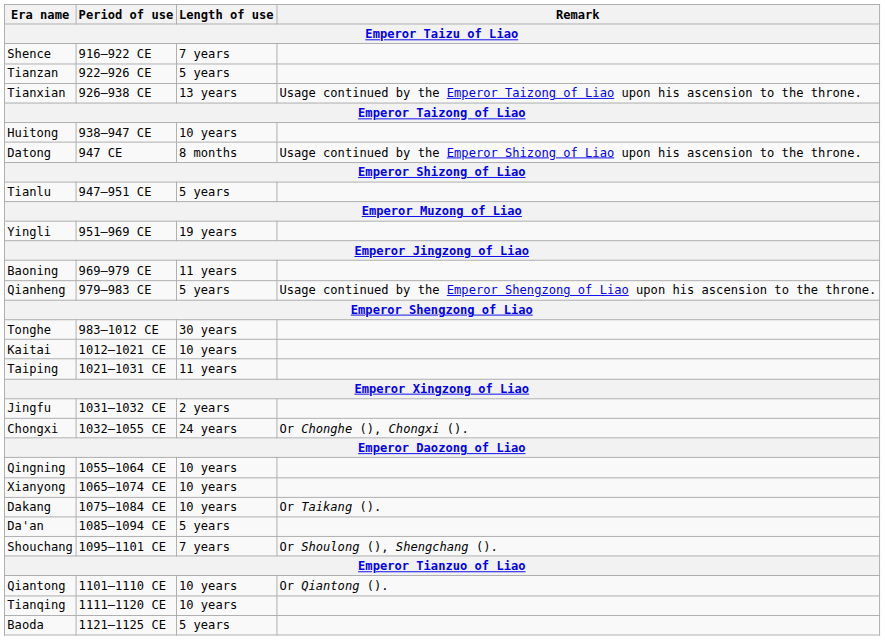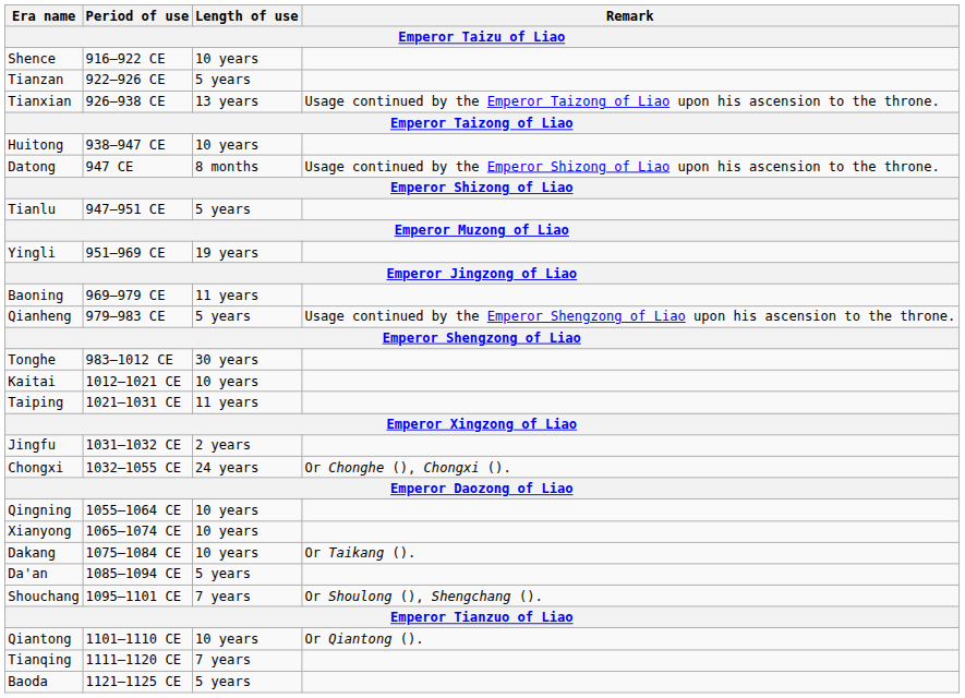 <table class="wikitable">
 <tr>
 <th>Era name</th>
 <th>Period of use</th>
 <th>Length of use</th>
 <th>Remark</th>
 </tr>
 <tr>
 <th colspan="4"><a href='#'>Emperor Taizu of Liao</a><br></th>
 </tr>
 <tr>
 <td>Shence<br></td>
 <td>916–922 CE</td>
-<td>7 years</td>
+<td>10 years</td>
 <td></td>
 </tr>
 <tr>
 <td>Tianzan<br></td>
 <td>922–926 CE</td>
 <td>5 years</td>
 <td></td>
 </tr>
 <tr>
 <td>Tianxian<br></td>
 <td>926–938 CE</td>
 <td>13 years</td>
 <td>Usage continued by the <a href='#'>Emperor Taizong of Liao</a> upon his ascension to the throne.</td>
 </tr>
 <tr>
 <th colspan="4"><a href='#'>Emperor Taizong of Liao</a><br></th>
 </tr>
 <tr>
 <td>Huitong<br></td>
 <td>938–947 CE</td>
 <td>10 years</td>
 <td></td>
 </tr>
 <tr>
 <td>Datong<br></td>
 <td>947 CE</td>
 <td>8 months</td>
 <td>Usage continued by the <a href='#'>Emperor Shizong of Liao</a> upon his ascension to the throne.</td>
 </tr>
 <tr>
 <th colspan="4"><a href='#'>Emperor Shizong of Liao</a><br></th>
 </tr>
 <tr>
 <td>Tianlu<br></td>
 <td>947–951 CE</td>
 <td>5 years</td>
 <td></td>
 </tr>
 <tr>
 <th colspan="4"><a href='#'>Emperor Muzong of Liao</a><br></th>
 </tr>
 <tr>
 <td>Yingli<br></td>
 <td>951–969 CE</td>
 <td>19 years</td>
 <td></td>
 </tr>
 <tr>
 <th colspan="4"><a href='#'>Emperor Jingzong of Liao</a><br></th>
 </tr>
 <tr>
 <td>Baoning<br></td>
 <td>969–979 CE</td>
 <td>11 years</td>
 <td></td>
 </tr>
 <tr>
 <td>Qianheng<br></td>
 <td>979–983 CE</td>
 <td>5 years</td>
 <td>Usage continued by the <a href='#'>Emperor Shengzong of Liao</a> upon his ascension to the throne.</td>
 </tr>
 <tr>
 <th colspan="4"><a href='#'>Emperor Shengzong of Liao</a><br></th>
 </tr>
 <tr>
 <td>Tonghe<br></td>
 <td>983–1012 CE</td>
 <td>30 years</td>
 <td></td>
 </tr>
 <tr>
 <td>Kaitai<br></td>
 <td>1012–1021 CE</td>
 <td>10 years</td>
 <td></td>
 </tr>
 <tr>
 <td>Taiping<br></td>
 <td>1021–1031 CE</td>
 <td>11 years</td>
 <td></td>
 </tr>
 <tr>
 <th colspan="4"><a href='#'>Emperor Xingzong of Liao</a><br></th>
 </tr>
 <tr>
 <td>Jingfu<br></td>
 <td>1031–1032 CE</td>
 <td>2 years</td>
 <td></td>
 </tr>
 <tr>
 <td>Chongxi<br></td>
 <td>1032–1055 CE</td>
 <td>24 years</td>
 <td>Or <em>Chonghe</em> (), <em>Chongxi</em> (). </td>
 </tr>
 <tr>
 <th colspan="4"><a href='#'>Emperor Daozong of Liao</a><br></th>
 </tr>
 <tr>
 <td>Qingning<br></td>
 <td>1055–1064 CE</td>
 <td>10 years</td>
 <td></td>
 </tr>
 <tr>
 <td>Xianyong<br></td>
 <td>1065–1074 CE</td>
 <td>10 years</td>
 <td></td>
 </tr>
 <tr>
 <td>Dakang<br></td>
 <td>1075–1084 CE</td>
 <td>10 years</td>
 <td>Or <em>Taikang</em> (). </td>
 </tr>
 <tr>
 <td>Da'an<br></td>
 <td>1085–1094 CE</td>
 <td>5 years</td>
 <td></td>
 </tr>
 <tr>
 <td>Shouchang<br></td>
 <td>1095–1101 CE</td>
 <td>7 years</td>
 <td>Or <em>Shoulong</em> (), <em>Shengchang</em> (). </td>
 </tr>
 <tr>
 <th colspan="4"><a href='#'>Emperor Tianzuo of Liao</a><br></th>
 </tr>
 <tr>
 <td>Qiantong<br></td>
 <td>1101–1110 CE</td>
 <td>10 years</td>
 <td>Or <em>Qiantong</em> (). </td>
 </tr>
 <tr>
 <td>Tianqing<br></td>
 <td>1111–1120 CE</td>
-<td>10 years</td>
+<td>7 years</td>
 <td></td>
 </tr>
 <tr>
 <td>Baoda<br></td>
 <td>1121–1125 CE</td>
 <td>5 years</td>
 <td></td>
 </tr>
 </table>
